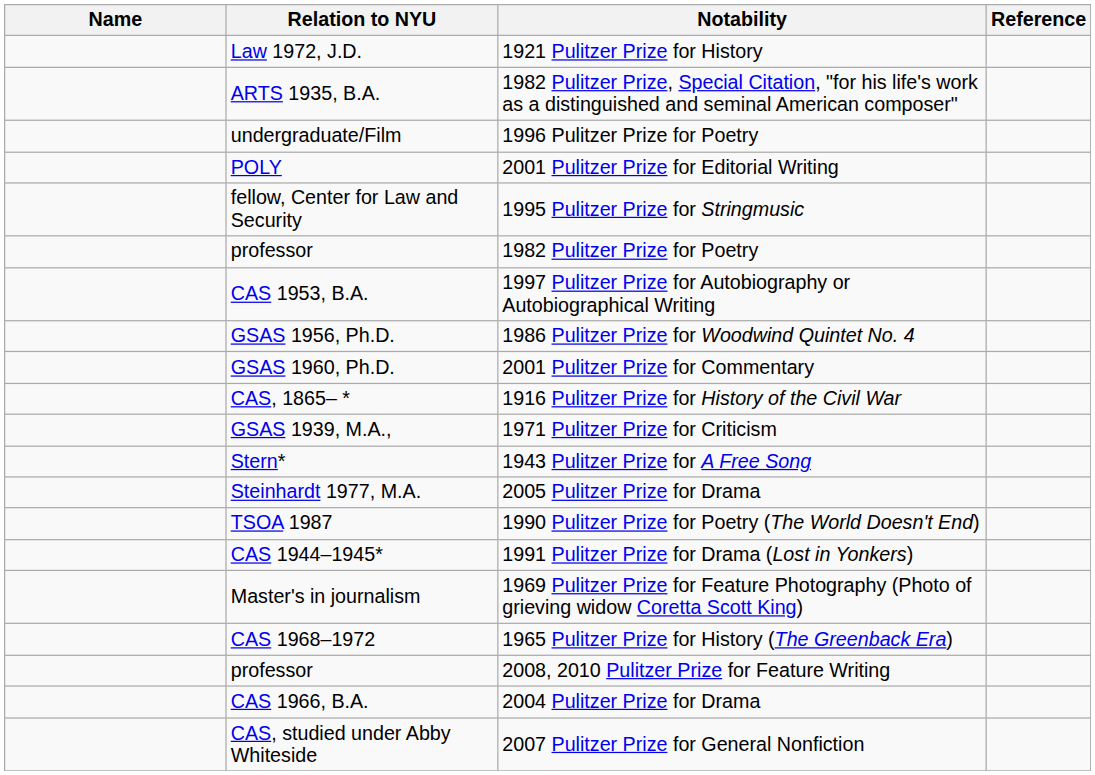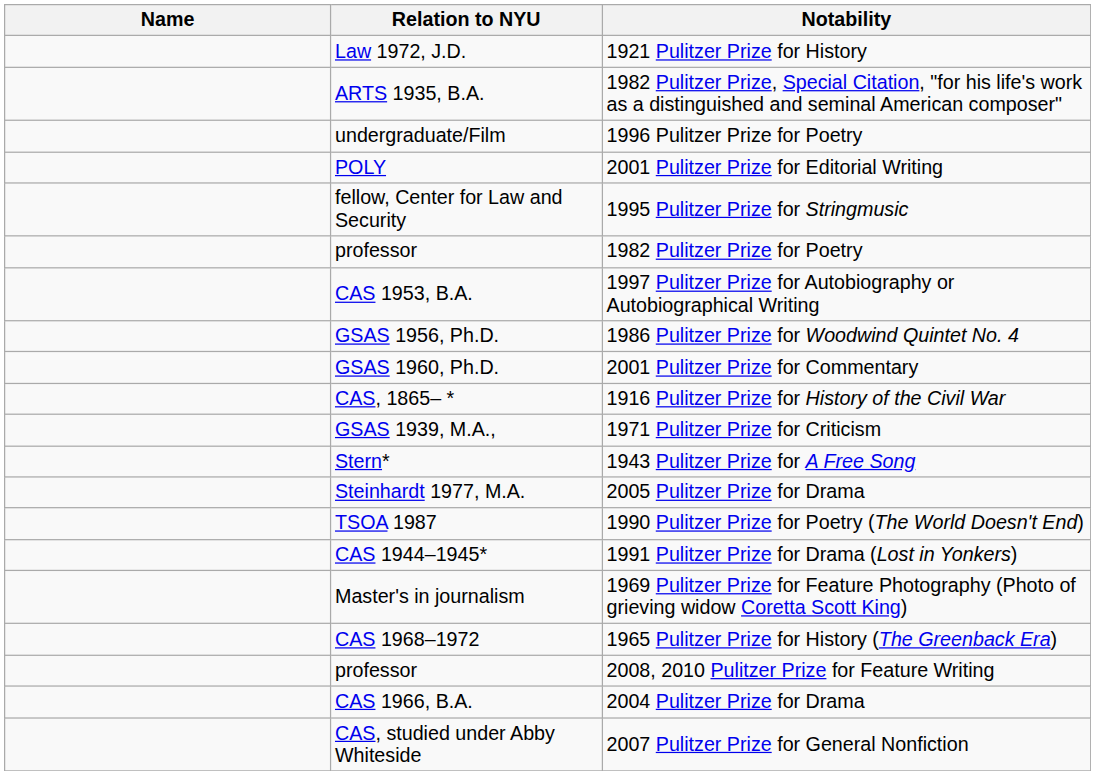 <table class="wikitable sortable" style="width:100%">
 <tr>
 <th style="width:*;">Name</th>
 <th style="width:25%;">Relation to NYU</th>
 <th style="width:45%;">Notability</th>
-<th style="width:5%;" class="unsortable">Reference</th>
 </tr>
 <tr>
 <td></td>
 <td><a href='#'>Law</a> 1972, J.D.</td>
 <td>1921 <a href='#'>Pulitzer Prize</a> for History</td>
-<td style="text-align:center;"></td>
 </tr>
 <tr>
 <td></td>
 <td><a href='#'>ARTS</a> 1935, B.A.</td>
 <td>1982 <a href='#'>Pulitzer Prize</a>, <a href='#'>Special Citation</a>, "for his life's work as a distinguished and seminal American composer"</td>
-<td style="text-align:center;"></td>
 </tr>
 <tr>
 <td></td>
 <td>undergraduate/Film</td>
 <td>1996 Pulitzer Prize for Poetry</td>
-<td style="text-align:center;"></td>
 </tr>
 <tr>
 <td></td>
 <td><a href='#'>POLY</a></td>
 <td>2001 <a href='#'>Pulitzer Prize</a> for Editorial Writing</td>
-<td style="text-align:center;"></td>
 </tr>
 <tr>
 <td></td>
 <td>fellow, Center for Law and Security</td>
 <td>1995 <a href='#'>Pulitzer Prize</a> for <em>Stringmusic</em></td>
-<td style="text-align:center;"></td>
 </tr>
 <tr>
 <td></td>
 <td>professor</td>
 <td>1982 <a href='#'>Pulitzer Prize</a> for Poetry</td>
-<td style="text-align:center;"></td>
 </tr>
 <tr>
 <td></td>
 <td><a href='#'>CAS</a> 1953, B.A.</td>
 <td>1997 <a href='#'>Pulitzer Prize</a> for Autobiography or Autobiographical Writing</td>
-<td style="text-align:center;"></td>
 </tr>
 <tr>
 <td></td>
 <td><a href='#'>GSAS</a> 1956, Ph.D.</td>
 <td>1986 <a href='#'>Pulitzer Prize</a> for <em>Woodwind Quintet No. 4</em></td>
-<td style="text-align:center;"></td>
 </tr>
 <tr>
 <td></td>
 <td><a href='#'>GSAS</a> 1960, Ph.D.</td>
 <td>2001 <a href='#'>Pulitzer Prize</a> for Commentary</td>
-<td style="text-align:center;"></td>
 </tr>
 <tr>
 <td></td>
 <td><a href='#'>CAS</a>, 1865– *</td>
 <td>1916 <a href='#'>Pulitzer Prize</a> for <em>History of the Civil War</em></td>
-<td style="text-align:center;"></td>
 </tr>
 <tr>
 <td></td>
 <td><a href='#'>GSAS</a> 1939, M.A.,</td>
 <td>1971 <a href='#'>Pulitzer Prize</a> for Criticism</td>
-<td style="text-align:center;"></td>
 </tr>
 <tr>
 <td></td>
 <td><a href='#'>Stern</a>*</td>
 <td>1943 <a href='#'>Pulitzer Prize</a> for <em><a href='#'>A Free Song</a></em></td>
-<td style="text-align:center;"></td>
 </tr>
 <tr>
 <td></td>
 <td><a href='#'>Steinhardt</a> 1977, M.A.</td>
 <td>2005 <a href='#'>Pulitzer Prize</a> for Drama</td>
-<td style="text-align:center;"></td>
 </tr>
 <tr>
 <td></td>
 <td><a href='#'>TSOA</a> 1987</td>
 <td>1990 <a href='#'>Pulitzer Prize</a> for Poetry (<em>The World Doesn't End</em>)</td>
-<td style="text-align:center;"></td>
 </tr>
 <tr>
 <td></td>
 <td><a href='#'>CAS</a> 1944–1945*</td>
 <td>1991 <a href='#'>Pulitzer Prize</a> for Drama (<em>Lost in Yonkers</em>)</td>
-<td style="text-align:center;"></td>
 </tr>
 <tr>
 <td></td>
 <td>Master's in journalism</td>
 <td>1969 <a href='#'>Pulitzer Prize</a> for Feature Photography (Photo of grieving widow <a href='#'>Coretta Scott King</a>)</td>
-<td style="text-align:center;"></td>
 </tr>
 <tr>
 <td></td>
 <td><a href='#'>CAS</a> 1968–1972</td>
 <td>1965 <a href='#'>Pulitzer Prize</a> for History (<em><a href='#'>The Greenback Era</a></em>)</td>
-<td style="text-align:center;"></td>
 </tr>
 <tr>
 <td></td>
 <td>professor</td>
 <td>2008, 2010 <a href='#'>Pulitzer Prize</a> for Feature Writing</td>
-<td style="text-align:center;"></td>
 </tr>
 <tr>
 <td></td>
 <td><a href='#'>CAS</a> 1966, B.A.</td>
 <td>2004 <a href='#'>Pulitzer Prize</a> for Drama</td>
-<td style="text-align:center;"></td>
 </tr>
 <tr>
 <td></td>
 <td><a href='#'>CAS</a>, studied under Abby Whiteside</td>
 <td>2007 <a href='#'>Pulitzer Prize</a> for General Nonfiction</td>
-<td style="text-align:center;"></td>
 </tr>
 </table>
